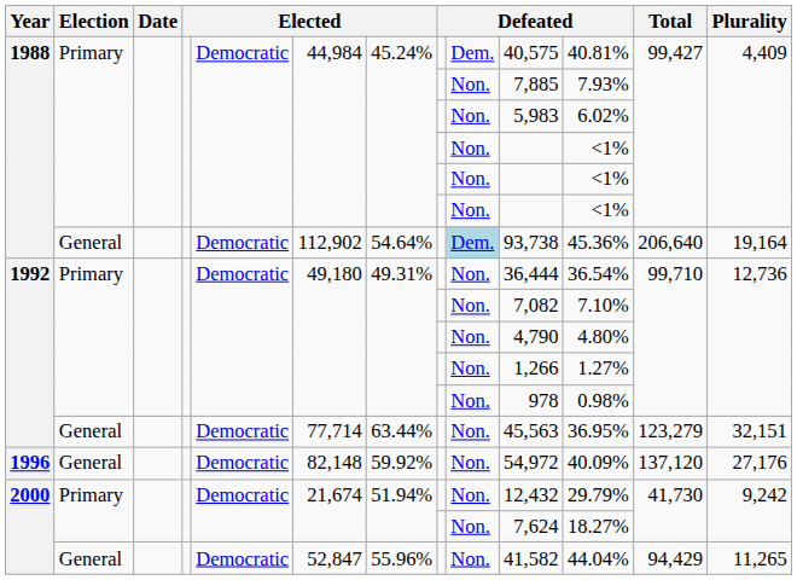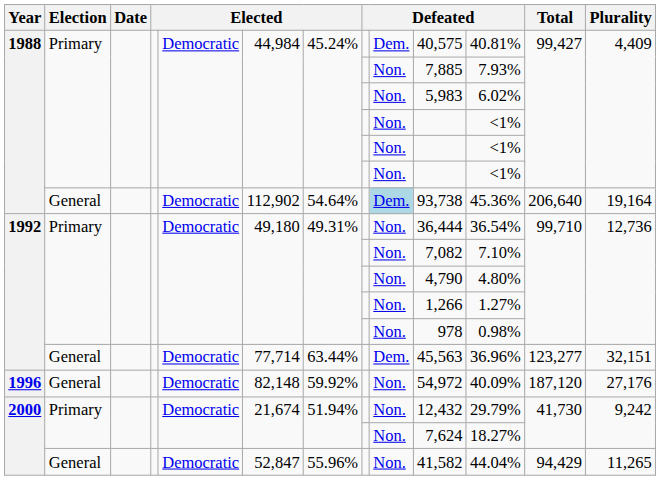 <table class=wikitable>
 <tr>
 <th>Year</th>
 <th>Election</th>
 <th>Date</th>
 <th ! colspan="4">Elected</th>
 <th ! colspan="4">Defeated</th>
 <th>Total</th>
 <th>Plurality</th>
 </tr>
 <tr>
 <th rowspan="7" valign="top">1988</th>
 <td rowspan="6" valign="top">Primary</td>
 <td rowspan="6" valign="top"></td>
 <td rowspan="6" valign="top"></td>
 <td rowspan="6" valign="top" ><a href='#'>Democratic</a></td>
 <td rowspan="6" valign="top" align="right">44,984</td>
 <td rowspan="6" valign="top" align="right">45.24%</td>
 <td valign="top"></td>
 <td valign="top" ><a href='#'>Dem.</a></td>
 <td valign="top" align="right">40,575</td>
 <td valign="top" align="right">40.81%</td>
 <td rowspan="6" valign="top" align="right">99,427</td>
 <td rowspan="6" valign="top" align="right">4,409</td>
 </tr>
 <tr>
 <td valign="top"></td>
 <td valign="top" ><a href='#'>Non.</a></td>
 <td valign="top" align="right">7,885</td>
 <td valign="top" align="right">7.93%</td>
 </tr>
 <tr>
 <td valign="top"></td>
 <td valign="top" ><a href='#'>Non.</a></td>
 <td valign="top" align="right">5,983</td>
 <td valign="top" align="right">6.02%</td>
 </tr>
 <tr>
 <td valign="top"></td>
 <td valign="top" ><a href='#'>Non.</a></td>
 <td valign="top" align="right"></td>
 <td valign="top" align="right"><1%</td>
 </tr>
 <tr>
 <td valign="top"></td>
 <td valign="top" ><a href='#'>Non.</a></td>
 <td valign="top" align="right"></td>
 <td valign="top" align="right"><1%</td>
 </tr>
 <tr>
 <td valign="top"></td>
 <td valign="top" ><a href='#'>Non.</a></td>
 <td valign="top" align="right"></td>
 <td valign="top" align="right"><1%</td>
 </tr>
 <tr>
 <td valign="top">General</td>
 <td valign="top"></td>
 <td valign="top"></td>
 <td valign="top" ><a href='#'>Democratic</a></td>
 <td valign="top" align="right">112,902</td>
 <td valign="top" align="right">54.64%</td>
 <td valign="top"></td>
 <td valign="top"  style="background: lightblue;"><a href='#'>Dem.</a></td>
 <td valign="top" align="right">93,738</td>
 <td valign="top" align="right">45.36%</td>
 <td valign="top" align="right">206,640</td>
 <td valign="top" align="right">19,164</td>
 </tr>
 <tr>
 <th rowspan="6" valign="top">1992</th>
 <td rowspan="5" valign="top">Primary</td>
 <td rowspan="5" valign="top"></td>
 <td rowspan="5" valign="top"></td>
 <td rowspan="5" valign="top" ><a href='#'>Democratic</a></td>
 <td rowspan="5" valign="top" align="right">49,180</td>
 <td rowspan="5" valign="top" align="right">49.31%</td>
 <td valign="top"></td>
 <td valign="top" ><a href='#'>Non.</a></td>
 <td valign="top" align="right">36,444</td>
 <td valign="top" align="right">36.54%</td>
 <td rowspan="5" valign="top" align="right">99,710</td>
 <td rowspan="5" valign="top" align="right">12,736</td>
 </tr>
 <tr>
 <td valign="top"></td>
 <td valign="top" ><a href='#'>Non.</a></td>
 <td valign="top" align="right">7,082</td>
 <td valign="top" align="right">7.10%</td>
 </tr>
 <tr>
 <td valign="top"></td>
 <td valign="top" ><a href='#'>Non.</a></td>
 <td valign="top" align="right">4,790</td>
 <td valign="top" align="right">4.80%</td>
 </tr>
 <tr>
 <td valign="top"></td>
 <td valign="top" ><a href='#'>Non.</a></td>
 <td valign="top" align="right">1,266</td>
 <td valign="top" align="right">1.27%</td>
 </tr>
 <tr>
 <td valign="top"></td>
 <td valign="top" ><a href='#'>Non.</a></td>
 <td valign="top" align="right">978</td>
 <td valign="top" align="right">0.98%</td>
 </tr>
 <tr>
 <td valign="top">General</td>
 <td valign="top"></td>
 <td valign="top"></td>
 <td valign="top" ><a href='#'>Democratic</a></td>
 <td valign="top" align="right">77,714</td>
 <td valign="top" align="right">63.44%</td>
 <td valign="top"></td>
-<td valign="top" ><a href='#'>Non.</a></td>
+<td valign="top" ><a href='#'>Dem.</a></td>
 <td valign="top" align="right">45,563</td>
-<td valign="top" align="right">36.95%</td>
-<td valign="top" align="right">123,279</td>
+<td valign="top" align="right">36.96%</td>
+<td valign="top" align="right">123,277</td>
 <td valign="top" align="right">32,151</td>
 </tr>
 <tr>
 <th valign="top"><a href='#'>1996</a></th>
 <td valign="top">General</td>
 <td valign="top"></td>
 <td valign="top"></td>
 <td valign="top" ><a href='#'>Democratic</a></td>
 <td valign="top" align="right">82,148</td>
 <td valign="top" align="right">59.92%</td>
 <td valign="top"></td>
 <td valign="top" ><a href='#'>Non.</a></td>
 <td valign="top" align="right">54,972</td>
 <td valign="top" align="right">40.09%</td>
-<td valign="top" align="right">137,120</td>
+<td valign="top" align="right">187,120</td>
 <td valign="top" align="right">27,176</td>
 </tr>
 <tr>
 <th rowspan="3" valign="top"><a href='#'>2000</a></th>
 <td rowspan="2" valign="top">Primary</td>
 <td rowspan="2" valign="top"></td>
 <td rowspan="2" valign="top"></td>
 <td rowspan="2" valign="top" ><a href='#'>Democratic</a></td>
 <td rowspan="2" valign="top" align="right">21,674</td>
 <td rowspan="2" valign="top" align="right">51.94%</td>
 <td valign="top"></td>
 <td valign="top" ><a href='#'>Non.</a></td>
 <td valign="top" align="right">12,432</td>
 <td valign="top" align="right">29.79%</td>
 <td rowspan="2" valign="top" align="right">41,730</td>
 <td rowspan="2" valign="top" align="right">9,242</td>
 </tr>
 <tr>
 <td valign="top"></td>
 <td valign="top" ><a href='#'>Non.</a></td>
 <td valign="top" align="right">7,624</td>
 <td valign="top" align="right">18.27%</td>
 </tr>
 <tr>
 <td valign="top">General</td>
 <td valign="top"></td>
 <td valign="top"></td>
 <td valign="top" ><a href='#'>Democratic</a></td>
 <td valign="top" align="right">52,847</td>
 <td valign="top" align="right">55.96%</td>
 <td valign="top"></td>
 <td valign="top" ><a href='#'>Non.</a></td>
 <td valign="top" align="right">41,582</td>
 <td valign="top" align="right">44.04%</td>
 <td valign="top" align="right">94,429</td>
 <td valign="top" align="right">11,265</td>
 </tr>
 </table>
